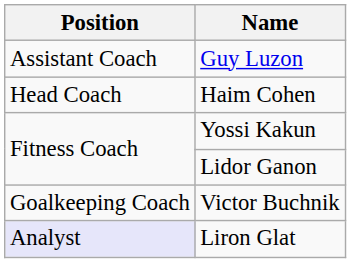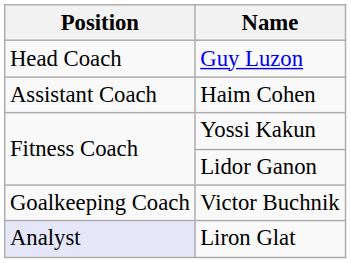 <table class="wikitable">
 <tr>
 <th>Position</th>
 <th>Name</th>
 </tr>
 <tr>
-<td>Assistant Coach</td>
+<td>Head Coach</td>
 <td> <a href='#'>Guy Luzon</a></td>
 </tr>
 <tr>
-<td>Head Coach</td>
+<td>Assistant Coach</td>
 <td> Haim Cohen</td>
 </tr>
 <tr>
 <td rowspan="2">Fitness Coach</td>
 <td> Yossi Kakun</td>
 </tr>
 <tr>
 <td> Lidor Ganon</td>
 </tr>
 <tr>
 <td>Goalkeeping Coach</td>
 <td> Victor Buchnik</td>
 </tr>
 <tr>
 <td style="background: lavender;">Analyst</td>
 <td> Liron Glat</td>
 </tr>
 </table>
